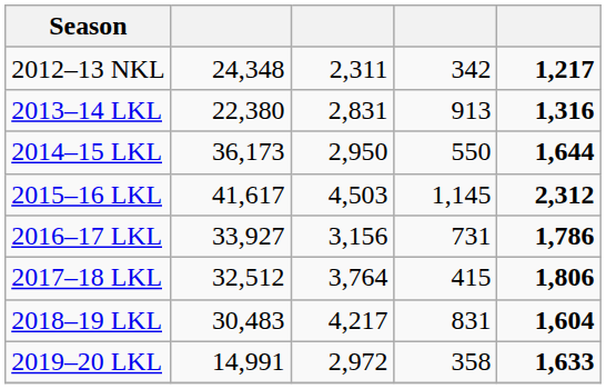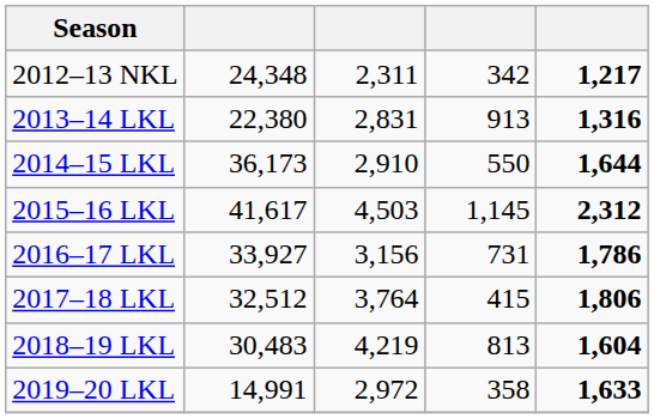 <table class="wikitable sortable" style="text-align:right">
 <tr>
 <th>Season</th>
 <th width=65></th>
 <th width=55></th>
 <th width=55></th>
 <th width=55></th>
 </tr>
 <tr>
 <td align=left>2012–13 NKL</td>
 <td>24,348</td>
 <td>2,311</td>
 <td>342</td>
 <td><strong>1,217</strong></td>
 </tr>
 <tr>
 <td align=left><a href='#'>2013–14 LKL</a></td>
 <td>22,380</td>
 <td>2,831</td>
 <td>913</td>
 <td><strong>1,316</strong></td>
 </tr>
 <tr>
 <td align=left><a href='#'>2014–15 LKL</a></td>
 <td>36,173</td>
-<td>2,950</td>
+<td>2,910</td>
 <td>550</td>
 <td><strong>1,644</strong></td>
 </tr>
 <tr>
 <td align=left><a href='#'>2015–16 LKL</a></td>
 <td>41,617</td>
 <td>4,503</td>
 <td>1,145</td>
 <td><strong>2,312</strong></td>
 </tr>
 <tr>
 <td align=left><a href='#'>2016–17 LKL</a></td>
 <td>33,927</td>
 <td>3,156</td>
 <td>731</td>
 <td><strong>1,786</strong></td>
 </tr>
 <tr>
 <td align=left><a href='#'>2017–18 LKL</a></td>
 <td>32,512</td>
 <td>3,764</td>
 <td>415</td>
 <td><strong>1,806</strong></td>
 </tr>
 <tr>
 <td align=left><a href='#'>2018–19 LKL</a></td>
 <td>30,483</td>
-<td>4,217</td>
-<td>831</td>
+<td>4,219</td>
+<td>813</td>
 <td><strong>1,604</strong></td>
 </tr>
 <tr>
 <td align=left><a href='#'>2019–20 LKL</a></td>
 <td>14,991</td>
 <td>2,972</td>
 <td>358</td>
 <td><strong>1,633</strong></td>
 </tr>
 <tr>
 </tr>
 </table>
